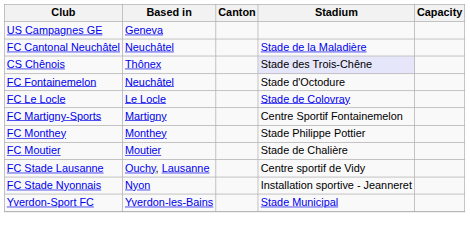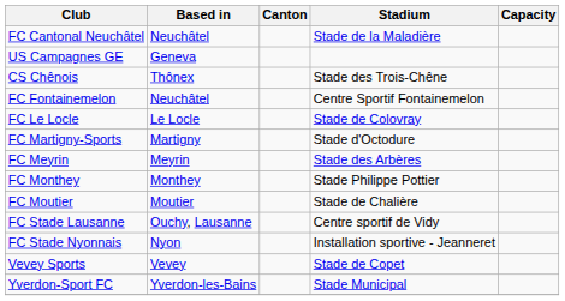 <table class="wikitable">
 <tr>
 <th>Club</th>
 <th>Based in</th>
 <th>Canton</th>
 <th>Stadium</th>
 <th>Capacity</th>
 </tr>
 <tr>
+<td><a href='#'>FC Cantonal Neuchâtel</a></td>
+<td><a href='#'>Neuchâtel</a></td>
+<td></td>
+<td><a href='#'>Stade de la Maladière</a></td>
+<td></td>
+</tr>
+<tr>
 <td><a href='#'>US Campagnes GE</a></td>
 <td><a href='#'>Geneva</a></td>
 <td></td>
 <td></td>
 <td></td>
 </tr>
 <tr>
-<td><a href='#'>FC Cantonal Neuchâtel</a></td>
-<td><a href='#'>Neuchâtel</a></td>
-<td></td>
-<td><a href='#'>Stade de la Maladière</a></td>
-<td></td>
-</tr>
-<tr>
 <td><a href='#'>CS Chênois</a></td>
 <td><a href='#'>Thônex</a></td>
 <td></td>
-<td style="background: lavender;">Stade des Trois-Chêne</td>
+<td>Stade des Trois-Chêne</td>
 <td></td>
 </tr>
 <tr>
 <td><a href='#'>FC Fontainemelon</a></td>
 <td><a href='#'>Neuchâtel</a></td>
 <td></td>
-<td>Stade d'Octodure</td>
+<td>Centre Sportif Fontainemelon</td>
 <td></td>
 </tr>
 <tr>
 <td><a href='#'>FC Le Locle</a></td>
 <td><a href='#'>Le Locle</a></td>
 <td></td>
 <td><a href='#'>Stade de Colovray</a></td>
 <td></td>
 </tr>
 <tr>
 <td><a href='#'>FC Martigny-Sports</a></td>
 <td><a href='#'>Martigny</a></td>
 <td></td>
-<td>Centre Sportif Fontainemelon</td>
+<td>Stade d'Octodure</td>
+<td></td>
+</tr>
+<tr>
+<td><a href='#'>FC Meyrin</a></td>
+<td><a href='#'>Meyrin</a></td>
+<td></td>
+<td><a href='#'>Stade des Arbères</a></td>
 <td></td>
 </tr>
 <tr>
 <td><a href='#'>FC Monthey</a></td>
 <td><a href='#'>Monthey</a></td>
 <td></td>
 <td>Stade Philippe Pottier</td>
 <td></td>
 </tr>
 <tr>
 <td><a href='#'>FC Moutier</a></td>
 <td><a href='#'>Moutier</a></td>
 <td></td>
 <td>Stade de Chalière</td>
 <td></td>
 </tr>
 <tr>
 <td><a href='#'>FC Stade Lausanne</a></td>
 <td><a href='#'>Ouchy</a>, <a href='#'>Lausanne</a></td>
 <td></td>
 <td>Centre sportif de Vidy</td>
 <td></td>
 </tr>
 <tr>
 <td><a href='#'>FC Stade Nyonnais</a></td>
 <td><a href='#'>Nyon</a></td>
 <td></td>
 <td>Installation sportive - Jeanneret</td>
 <td></td>
 </tr>
 <tr>
+<td><a href='#'>Vevey Sports</a></td>
+<td><a href='#'>Vevey</a></td>
+<td></td>
+<td><a href='#'>Stade de Copet</a></td>
+<td></td>
+</tr>
+<tr>
 <td><a href='#'>Yverdon-Sport FC</a></td>
 <td><a href='#'>Yverdon-les-Bains</a></td>
 <td></td>
 <td><a href='#'>Stade Municipal</a></td>
 <td></td>
 </tr>
 <tr>
 </tr>
 </table>
